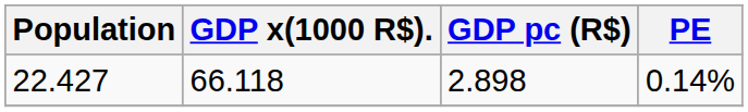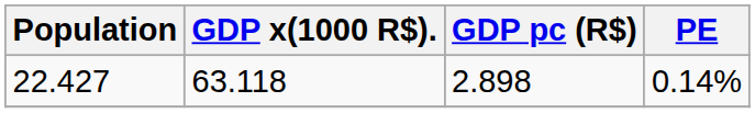 <table class="wikitable" border="1">
 <tr>
 <th>Population </th>
 <th><a href='#'>GDP</a> x(1000 R$).</th>
 <th><a href='#'>GDP pc</a> (R$)</th>
 <th><a href='#'>PE</a></th>
 </tr>
 <tr>
 <td>22.427</td>
-<td>66.118</td>
+<td>63.118</td>
 <td>2.898</td>
 <td>0.14%</td>
 </tr>
 <tr>
 </tr>
 </table>
